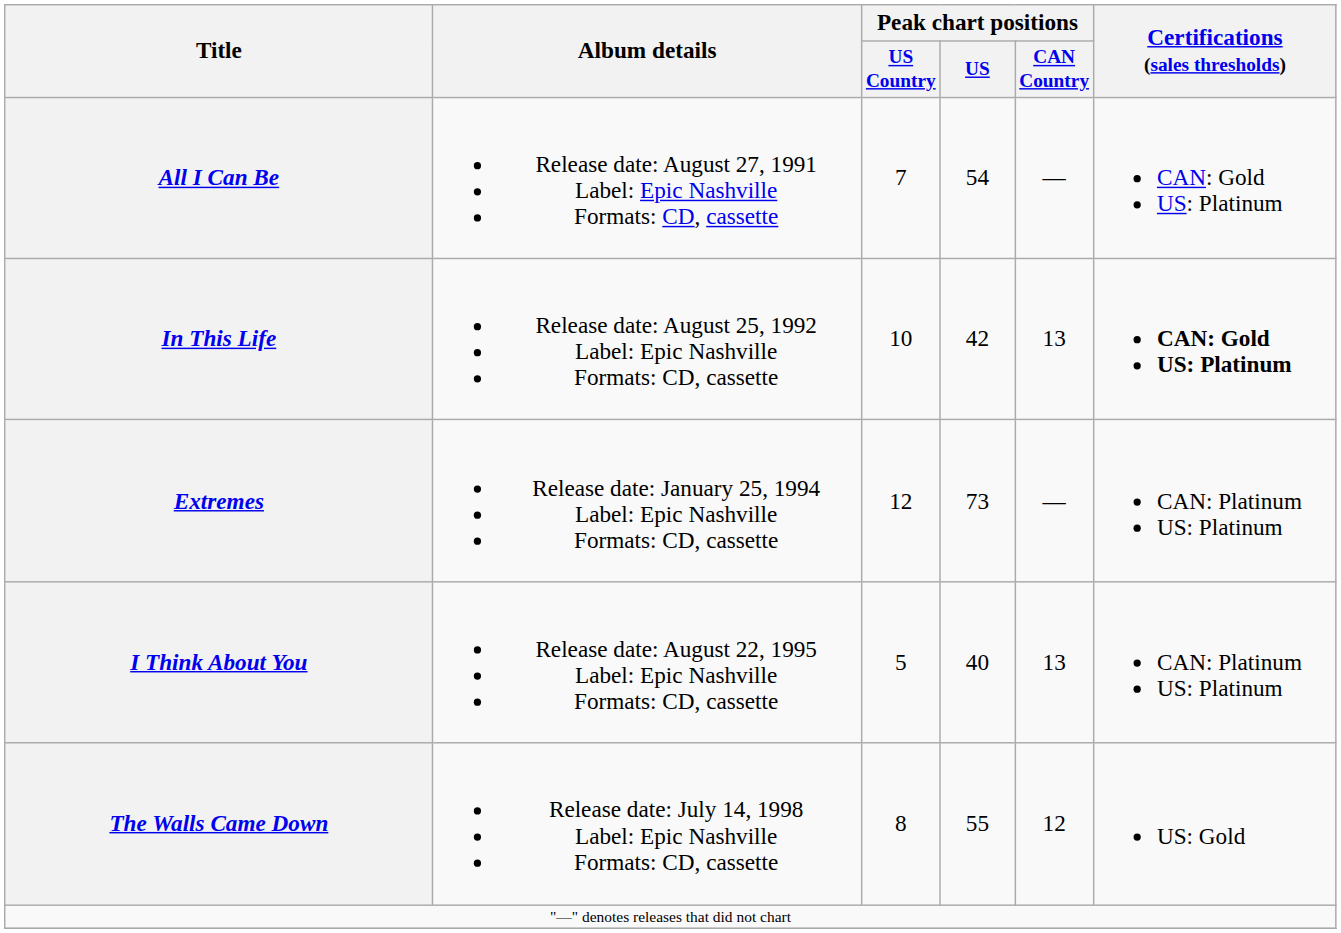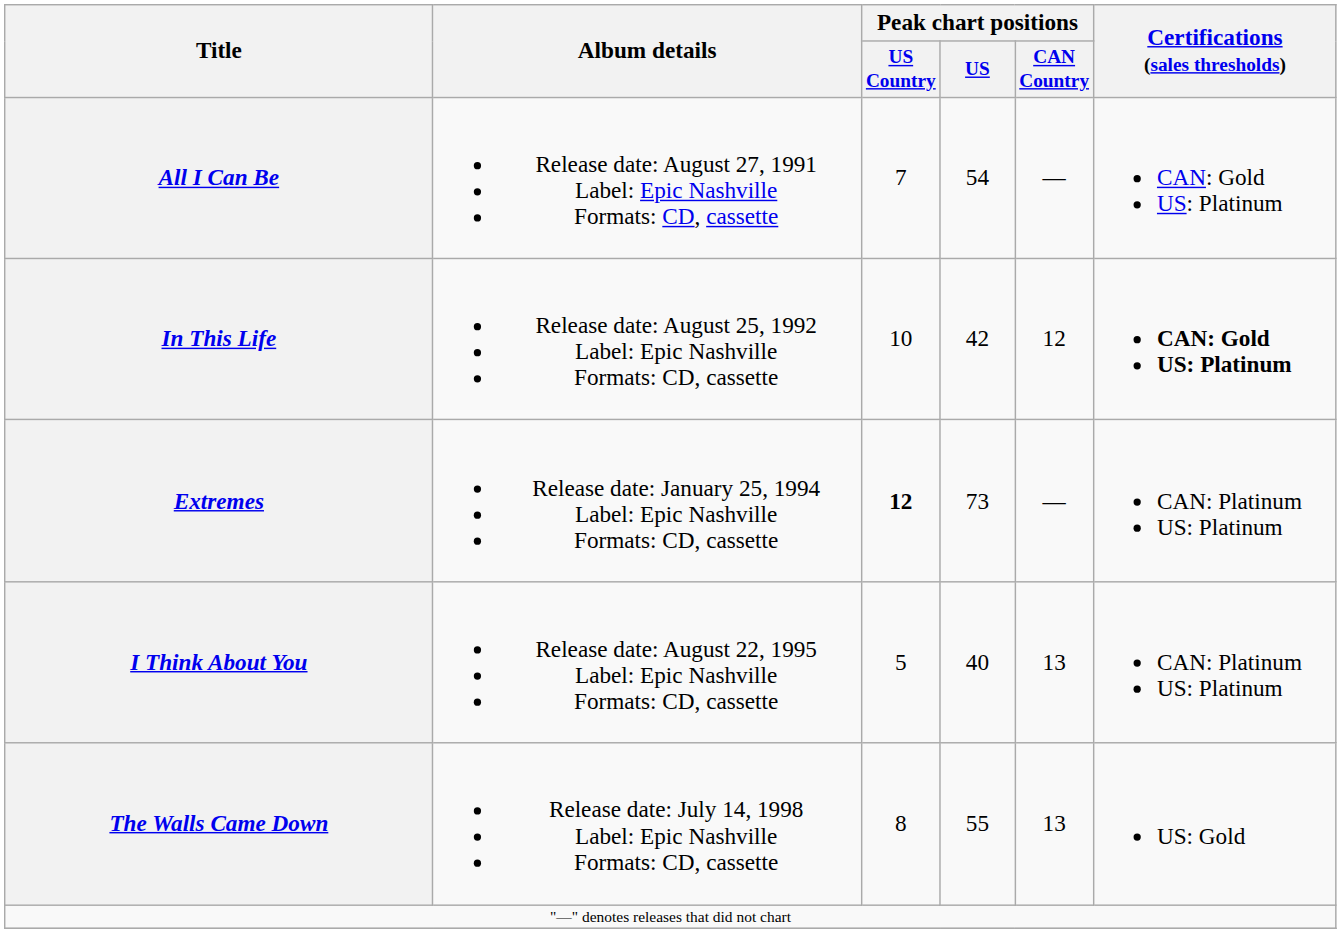 <table class="wikitable plainrowheaders" style="text-align:center;">
 <tr>
 <th rowspan="2" style="width:18em;">Title</th>
 <th rowspan="2" style="width:18em;">Album details</th>
 <th colspan="3">Peak chart positions</th>
 <th rowspan="2" style="width:10em;"><a href='#'>Certifications</a><br><small>(<a href='#'>sales thresholds</a>)</small></th>
 </tr>
 <tr style="font-size:smaller;">
 <th width="45"><a href='#'>US Country</a><br></th>
 <th width="45"><a href='#'>US</a><br></th>
 <th width="45"><a href='#'>CAN Country</a><br></th>
 </tr>
 <tr>
 <th scope="row"><em><a href='#'>All I Can Be</a></em></th>
 <td><br><ul><li>Release date: August 27, 1991</li><li>Label: <a href='#'>Epic Nashville</a></li><li>Formats: <a href='#'>CD</a>, <a href='#'>cassette</a></li></ul></td>
 <td>7</td>
 <td>54</td>
 <td>—</td>
 <td align="left"><br><ul><li><a href='#'>CAN</a>: Gold</li><li><a href='#'>US</a>: Platinum</li></ul></td>
 </tr>
 <tr>
 <th scope="row"><em><a href='#'>In This Life</a></em></th>
 <td><br><ul><li>Release date: August 25, 1992</li><li>Label: Epic Nashville</li><li>Formats: CD, cassette</li></ul></td>
 <td>10</td>
 <td>42</td>
-<td>13</td>
+<td>12</td>
 <td align="left"><strong><br><ul><li>CAN: Gold</li><li>US: Platinum</li></ul></strong></td>
 </tr>
 <tr>
 <th scope="row"><em><a href='#'>Extremes</a></em></th>
 <td><br><ul><li>Release date: January 25, 1994</li><li>Label: Epic Nashville</li><li>Formats: CD, cassette</li></ul></td>
-<td>12</td>
+<td><strong>12</strong></td>
 <td>73</td>
 <td>—</td>
 <td align="left"><br><ul><li>CAN: Platinum</li><li>US: Platinum</li></ul></td>
 </tr>
 <tr>
 <th scope="row"><em><a href='#'>I Think About You</a></em></th>
 <td><br><ul><li>Release date: August 22, 1995</li><li>Label: Epic Nashville</li><li>Formats: CD, cassette</li></ul></td>
 <td>5</td>
 <td>40</td>
 <td>13</td>
 <td align="left"><br><ul><li>CAN: Platinum</li><li>US: Platinum</li></ul></td>
 </tr>
 <tr>
 <th scope="row"><em><a href='#'>The Walls Came Down</a></em></th>
 <td><br><ul><li>Release date: July 14, 1998</li><li>Label: Epic Nashville</li><li>Formats: CD, cassette</li></ul></td>
 <td>8</td>
 <td>55</td>
-<td>12</td>
+<td>13</td>
 <td align="left"><br><ul><li>US: Gold</li></ul></td>
 </tr>
 <tr>
 <td colspan="10" style="font-size:8pt">"—" denotes releases that did not chart</td>
 </tr>
 <tr>
 </tr>
 </table>
